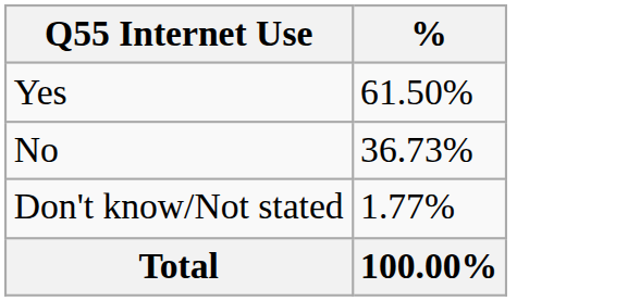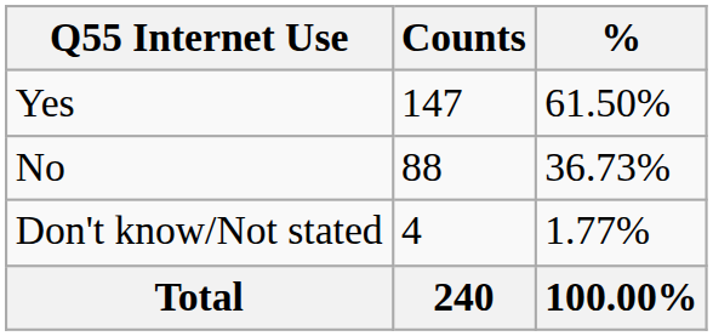 <table class="wikitable sortable">
 <tr>
 <th>Q55 Internet Use</th>
+<th>Counts</th>
 <th>%</th>
 </tr>
 <tr>
 <td>Yes</td>
+<td>147</td>
 <td>61.50%</td>
 </tr>
 <tr>
 <td>No</td>
+<td>88</td>
 <td>36.73%</td>
 </tr>
 <tr>
 <td>Don't know/Not stated</td>
+<td>4</td>
 <td>1.77%</td>
 </tr>
 <tr>
 <th>Total</th>
+<th>240</th>
 <th>100.00%</th>
 </tr>
 </table>
